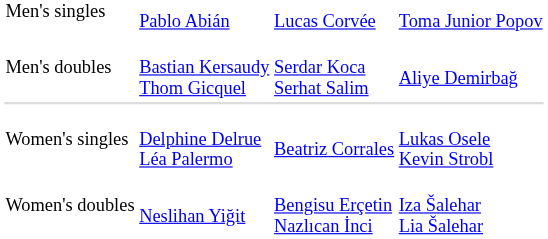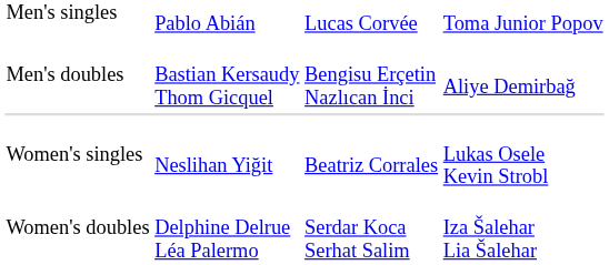 <table>
 <tr>
 <td>Men's singles</td>
 <td><br><a href='#'>Pablo Abián</a></td>
 <td><br><a href='#'>Lucas Corvée</a></td>
 <td><br><a href='#'>Toma Junior Popov</a></td>
 </tr>
 <tr>
 <td>Men's doubles</td>
 <td><br><a href='#'>Bastian Kersaudy</a><br><a href='#'>Thom Gicquel</a></td>
-<td><br><a href='#'>Serdar Koca</a><br><a href='#'>Serhat Salim</a></td>
+<td><br><a href='#'>Bengisu Erçetin</a><br><a href='#'>Nazlıcan İnci</a></td>
 <td><br><a href='#'>Aliye Demirbağ</a></td>
 </tr>
 <tr bgcolor=#DDDDDD>
 <td colspan=7></td>
 </tr>
 <tr>
 <td>Women's singles</td>
-<td><br><a href='#'>Delphine Delrue</a><br><a href='#'>Léa Palermo</a></td>
+<td><br><a href='#'>Neslihan Yiğit</a></td>
 <td><br><a href='#'>Beatriz Corrales</a></td>
 <td><br><a href='#'>Lukas Osele</a><br><a href='#'>Kevin Strobl</a></td>
 </tr>
 <tr>
 <td>Women's doubles</td>
-<td><br><a href='#'>Neslihan Yiğit</a></td>
-<td><br><a href='#'>Bengisu Erçetin</a><br><a href='#'>Nazlıcan İnci</a></td>
+<td><br><a href='#'>Delphine Delrue</a><br><a href='#'>Léa Palermo</a></td>
+<td><br><a href='#'>Serdar Koca</a><br><a href='#'>Serhat Salim</a></td>
 <td><br><a href='#'>Iza Šalehar</a><br><a href='#'>Lia Šalehar</a></td>
 </tr>
 </table>
